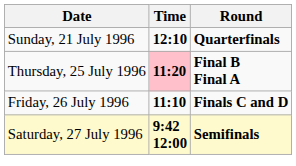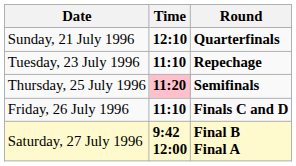 <table class="wikitable">
 <tr>
 <th>Date</th>
 <th>Time</th>
 <th>Round</th>
 </tr>
 <tr>
 <td>Sunday, 21 July 1996</td>
 <td><strong>12:10</strong></td>
 <td><strong>Quarterfinals</strong></td>
 </tr>
 <tr>
+<td>Tuesday, 23 July 1996</td>
+<td><strong>11:10</strong></td>
+<td><strong>Repechage</strong></td>
+</tr>
+<tr>
 <td>Thursday, 25 July 1996</td>
 <td style="background: pink;"><strong>11:20</strong></td>
-<td><strong>Final B</strong><br><strong>Final A</strong></td>
+<td><strong>Semifinals</strong></td>
 </tr>
 <tr>
 <td>Friday, 26 July 1996</td>
 <td><strong>11:10</strong></td>
 <td><strong>Finals C and D</strong></td>
 </tr>
 <tr style=background:lemonchiffon>
 <td>Saturday, 27 July 1996</td>
 <td><strong>9:42</strong><br><strong>12:00</strong></td>
-<td><strong>Semifinals</strong></td>
+<td><strong>Final B</strong><br><strong>Final A</strong></td>
 </tr>
 </table>
